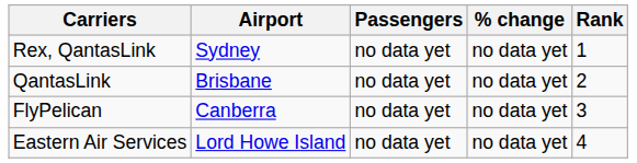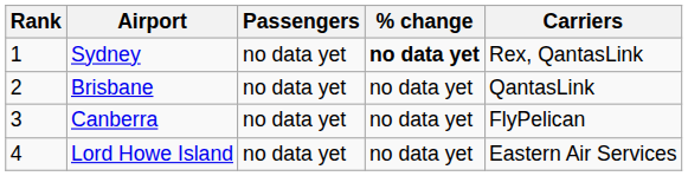 <table class="wikitable sortable" style="font-size: 100%;margin: 1em auto;">
 <tr>
-<th>Carriers</th>
+<th>Rank</th>
 <th>Airport</th>
 <th>Passengers</th>
 <th>% change</th>
-<th>Rank</th>
+<th>Carriers</th>
 </tr>
 <tr>
-<td>Rex, QantasLink</td>
+<td>1</td>
 <td><a href='#'>Sydney</a></td>
 <td>no data yet</td>
-<td>no data yet</td>
-<td>1</td>
+<td><strong>no data yet</strong></td>
+<td>Rex, QantasLink</td>
 </tr>
 <tr>
-<td>QantasLink</td>
+<td>2</td>
 <td><a href='#'>Brisbane</a></td>
 <td>no data yet</td>
 <td>no data yet</td>
-<td>2</td>
+<td>QantasLink</td>
 </tr>
 <tr>
-<td>FlyPelican</td>
+<td>3</td>
 <td><a href='#'>Canberra</a></td>
 <td>no data yet</td>
 <td>no data yet</td>
-<td>3</td>
+<td>FlyPelican</td>
 </tr>
 <tr>
-<td>Eastern Air Services</td>
+<td>4</td>
 <td><a href='#'>Lord Howe Island</a></td>
 <td>no data yet</td>
 <td>no data yet</td>
-<td>4</td>
+<td>Eastern Air Services</td>
 </tr>
 </table>
